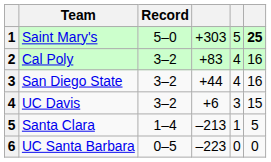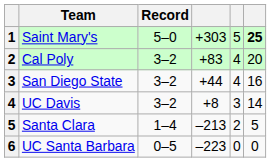 <table class="wikitable sortable collapsible collapsed plainrowheaders" style="font-size:90%;">
 <tr>
 <th scope=col></th>
 <th scope=col>Team</th>
 <th scope=col>Record</th>
 <th scope=col></th>
 <th scope=col></th>
 <th scope=col></th>
 </tr>
 <tr bgcolor=ccffcc>
 <th align=center>1</th>
 <td><a href='#'>Saint Mary's</a></td>
 <td align=center>5–0</td>
 <td align=center>+303</td>
 <td align=center>5</td>
 <td align=center><strong>25</strong></td>
 </tr>
 <tr bgcolor=ccffcc>
 <th align=center>2</th>
 <td><a href='#'>Cal Poly</a></td>
 <td align=center>3–2</td>
 <td align=center>+83</td>
 <td align=center>4</td>
-<td align=center>16</td>
+<td align=center>20</td>
 </tr>
 <tr>
 <th align=center>3</th>
 <td><a href='#'>San Diego State</a></td>
 <td align=center>3–2</td>
 <td align=center>+44</td>
 <td align=center>4</td>
 <td align=center>16</td>
 </tr>
 <tr>
 <th align=center>4</th>
 <td><a href='#'>UC Davis</a></td>
 <td align=center>3–2</td>
-<td align=center>+6</td>
+<td align=center>+8</td>
 <td align=center>3</td>
-<td align=center>15</td>
+<td align=center>14</td>
 </tr>
 <tr>
 <th align=center>5</th>
 <td><a href='#'>Santa Clara</a></td>
 <td align=center>1–4</td>
 <td align=center>–213</td>
-<td align=center>1</td>
+<td align=center>2</td>
 <td align=center>5</td>
 </tr>
 <tr>
 <th align=center>6</th>
 <td><a href='#'>UC Santa Barbara</a></td>
 <td align=center>0–5</td>
 <td align=center>–223</td>
 <td align=center>0</td>
 <td align=center>0</td>
 </tr>
 </table>
